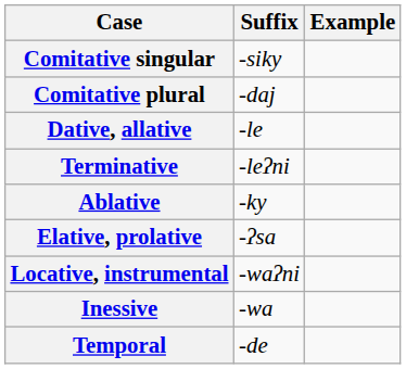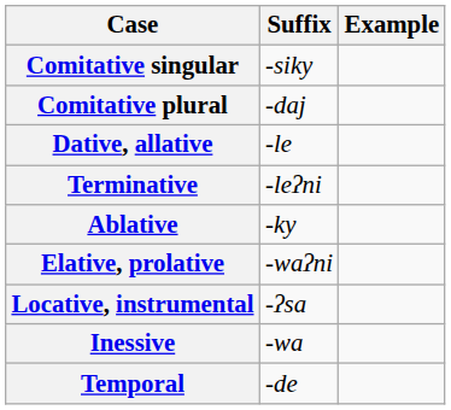 <table class="wikitable">
 <tr>
 <th>Case</th>
 <th>Suffix</th>
 <th>Example</th>
 </tr>
 <tr>
 <th><a href='#'>Comitative</a> singular</th>
 <td><em>-siky</em></td>
 <td></td>
 </tr>
 <tr>
 <th><a href='#'>Comitative</a> plural</th>
 <td><em>-daj</em></td>
 <td></td>
 </tr>
 <tr>
 <th><a href='#'>Dative</a>, <a href='#'>allative</a></th>
 <td><em>-le</em></td>
 <td></td>
 </tr>
 <tr>
 <th><a href='#'>Terminative</a></th>
 <td><em>-leʔni</em></td>
 <td></td>
 </tr>
 <tr>
 <th><a href='#'>Ablative</a></th>
 <td><em>-ky</em></td>
 <td></td>
 </tr>
 <tr>
 <th><a href='#'>Elative</a>, <a href='#'>prolative</a></th>
-<td><em>-ʔsa</em></td>
+<td><em>-waʔni</em></td>
 <td></td>
 </tr>
 <tr>
 <th><a href='#'>Locative</a>, <a href='#'>instrumental</a></th>
-<td><em>-waʔni</em></td>
+<td><em>-ʔsa</em></td>
 <td></td>
 </tr>
 <tr>
 <th><a href='#'>Inessive</a></th>
 <td><em>-wa</em></td>
 <td></td>
 </tr>
 <tr>
 <th><a href='#'>Temporal</a></th>
 <td><em>-de</em></td>
 <td></td>
 </tr>
 </table>
